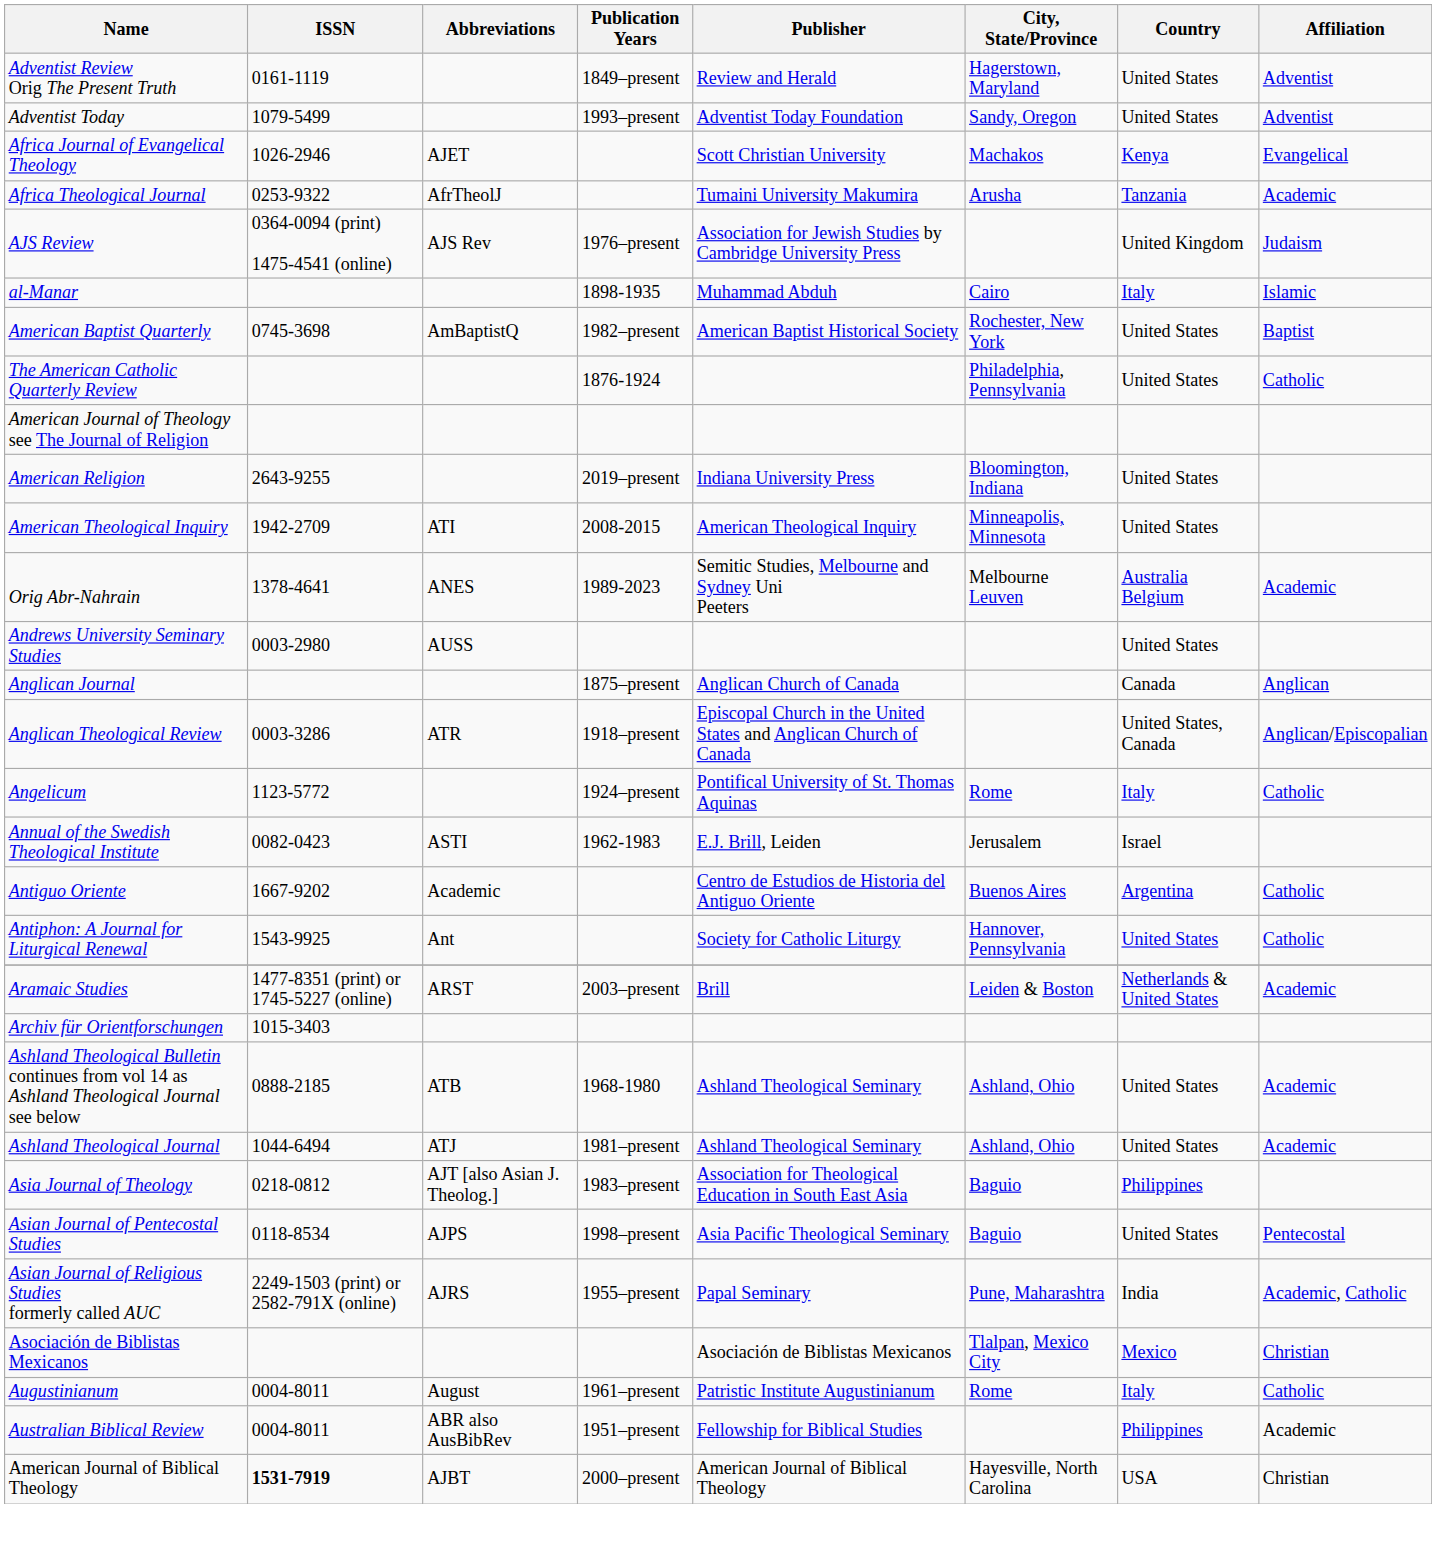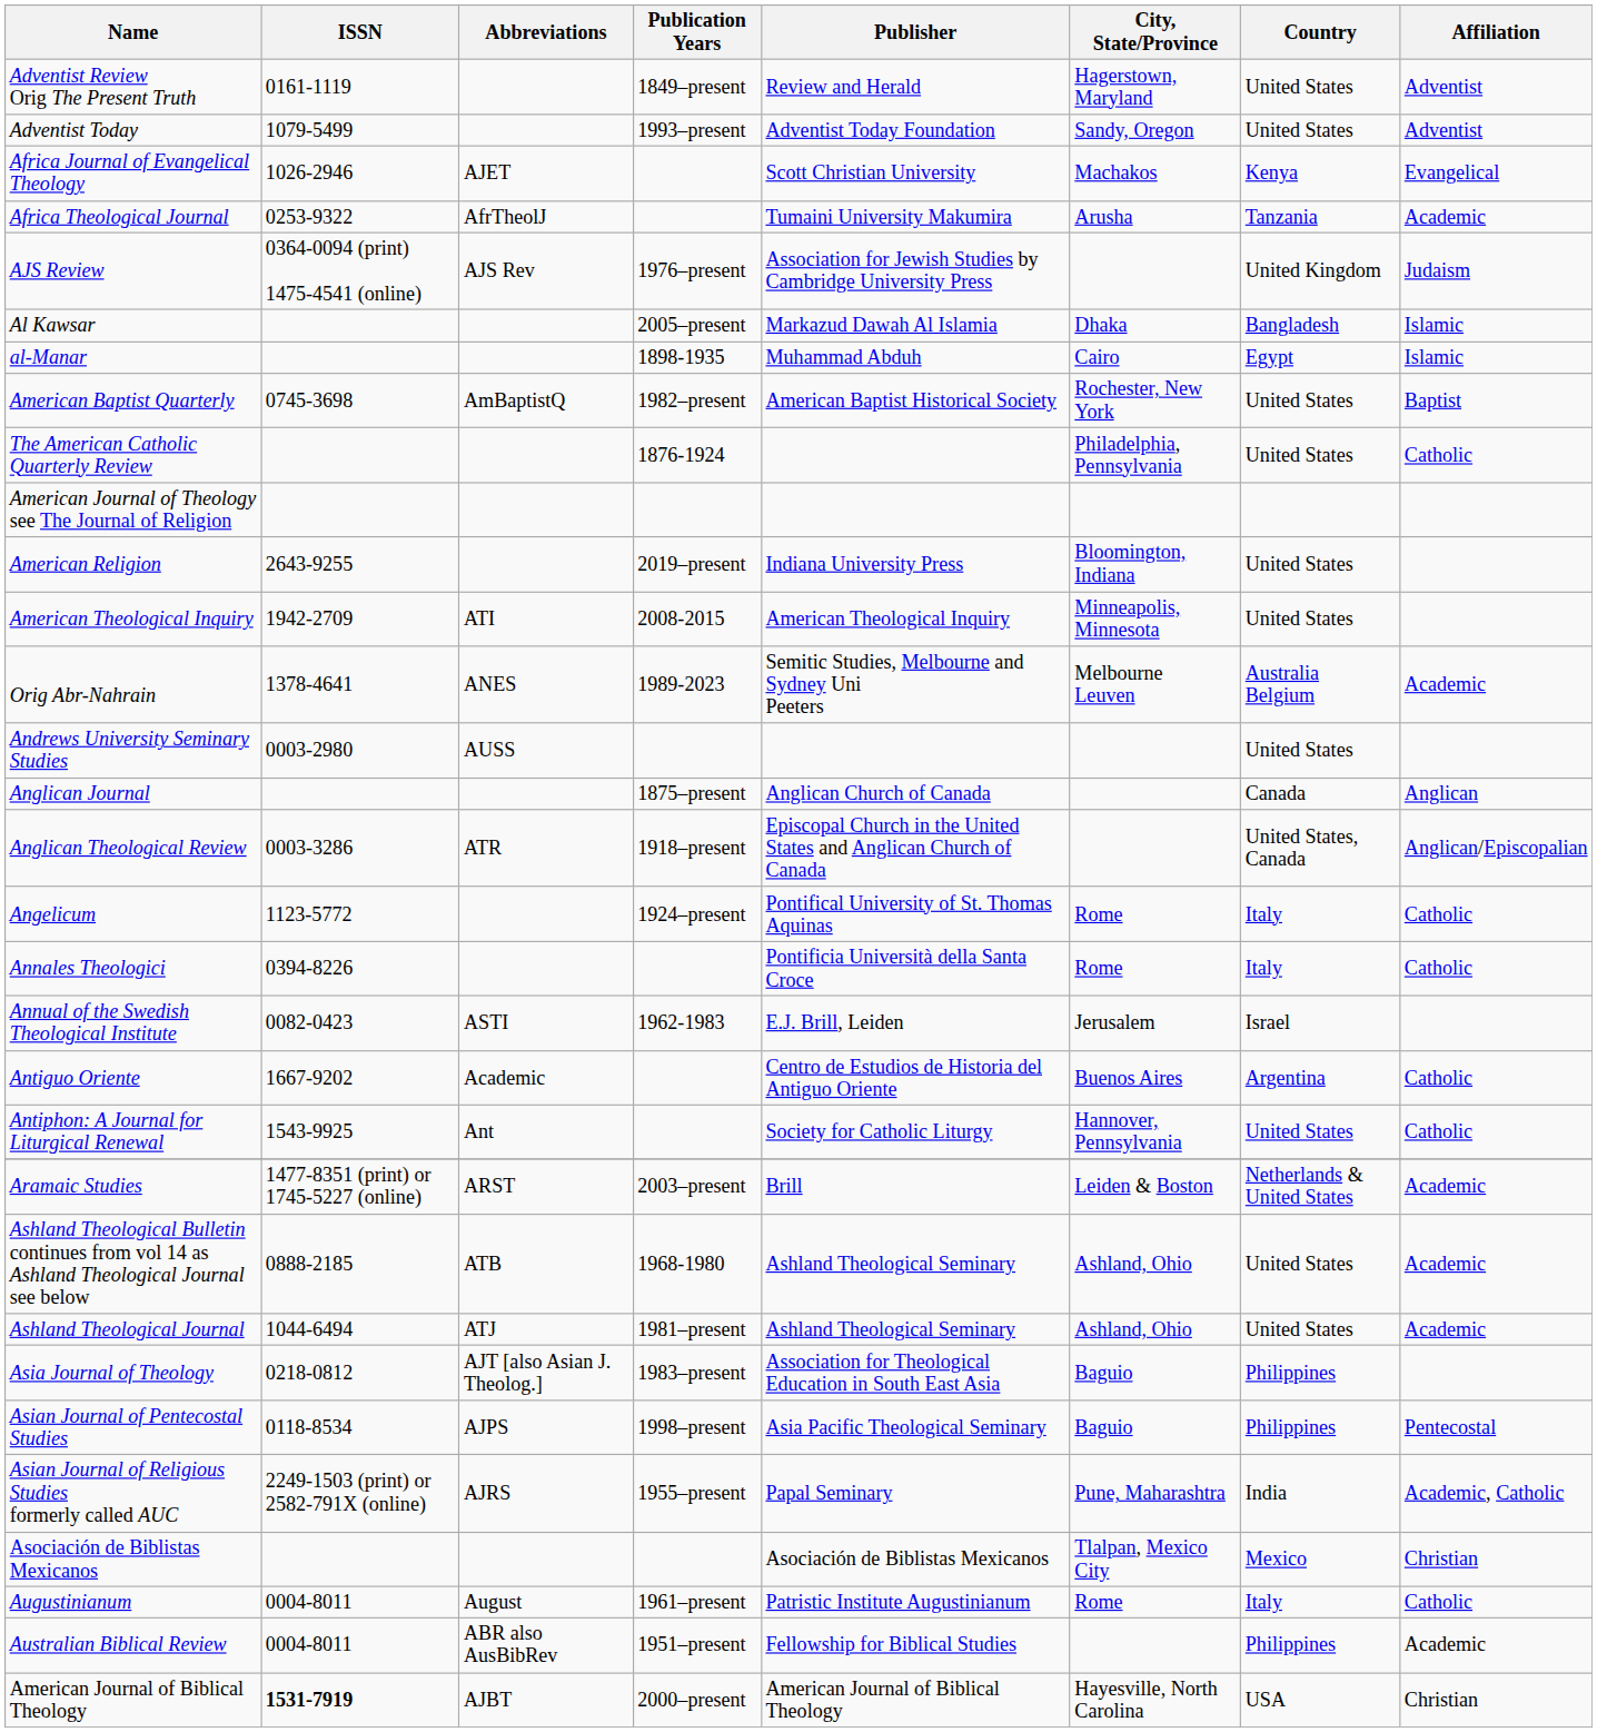 <table class="wikitable sortable" style="width: 100%;">
 <tr>
 <th>Name</th>
 <th>ISSN</th>
 <th>Abbreviations</th>
 <th>Publication Years</th>
 <th>Publisher</th>
 <th>City, State/Province</th>
 <th>Country</th>
 <th>Affiliation</th>
 </tr>
 <tr>
 <td><em><a href='#'>Adventist Review</a></em><br>Orig <em>The Present Truth</em></td>
 <td>0161-1119</td>
 <td></td>
 <td>1849–present</td>
 <td><a href='#'>Review and Herald</a></td>
 <td><a href='#'>Hagerstown, Maryland</a></td>
 <td>United States</td>
 <td><a href='#'>Adventist</a></td>
 </tr>
 <tr>
 <td><em>Adventist Today</em></td>
 <td>1079-5499</td>
 <td></td>
 <td>1993–present</td>
 <td><a href='#'>Adventist Today Foundation</a></td>
 <td><a href='#'>Sandy, Oregon</a></td>
 <td>United States</td>
 <td><a href='#'>Adventist</a></td>
 </tr>
 <tr>
 <td><em><a href='#'>Africa Journal of Evangelical Theology</a></em></td>
 <td>1026-2946</td>
 <td>AJET</td>
 <td></td>
 <td><a href='#'>Scott Christian University</a></td>
 <td><a href='#'>Machakos</a></td>
 <td><a href='#'>Kenya</a></td>
 <td><a href='#'>Evangelical</a></td>
 </tr>
 <tr>
 <td><em><a href='#'>Africa Theological Journal</a></em></td>
 <td>0253-9322</td>
 <td>AfrTheolJ</td>
 <td></td>
 <td><a href='#'>Tumaini University Makumira</a></td>
 <td><a href='#'>Arusha</a></td>
 <td><a href='#'>Tanzania</a></td>
 <td><a href='#'>Academic</a></td>
 </tr>
 <tr>
 <td><em><a href='#'>AJS Review</a></em></td>
 <td>0364-0094 (print)<br><br>1475-4541 (online)</td>
 <td>AJS Rev</td>
 <td>1976–present</td>
 <td><a href='#'>Association for Jewish Studies</a> by <a href='#'>Cambridge University Press</a></td>
 <td></td>
 <td>United Kingdom</td>
 <td><a href='#'>Judaism</a></td>
 </tr>
 <tr>
+<td><em>Al Kawsar</em></td>
+<td></td>
+<td></td>
+<td>2005–present</td>
+<td><a href='#'>Markazud Dawah Al Islamia</a></td>
+<td><a href='#'>Dhaka</a></td>
+<td><a href='#'>Bangladesh</a></td>
+<td><a href='#'>Islamic</a></td>
+</tr>
+<tr>
 <td><em><a href='#'>al-Manar</a></em></td>
 <td></td>
 <td></td>
 <td>1898-1935</td>
 <td><a href='#'>Muhammad Abduh</a></td>
 <td><a href='#'>Cairo</a></td>
-<td><a href='#'>Italy</a></td>
+<td><a href='#'>Egypt</a></td>
 <td><a href='#'>Islamic</a></td>
 </tr>
 <tr>
 <td><em><a href='#'>American Baptist Quarterly</a></em></td>
 <td>0745-3698</td>
 <td>AmBaptistQ</td>
 <td>1982–present</td>
 <td><a href='#'>American Baptist Historical Society</a></td>
 <td><a href='#'>Rochester, New York</a></td>
 <td>United States</td>
 <td><a href='#'>Baptist</a></td>
 </tr>
 <tr>
 <td><em><a href='#'>The American Catholic Quarterly Review</a></em></td>
 <td></td>
 <td></td>
 <td>1876-1924</td>
 <td></td>
 <td><a href='#'>Philadelphia</a>, <a href='#'>Pennsylvania</a></td>
 <td>United States</td>
 <td><a href='#'>Catholic</a></td>
 </tr>
 <tr>
 <td><em>American Journal of Theology</em><br>see <a href='#'>The Journal of Religion</a></td>
 <td></td>
 <td></td>
 <td></td>
 <td></td>
 <td></td>
 <td></td>
 <td></td>
 </tr>
 <tr>
 <td><em><a href='#'>American Religion</a></em></td>
 <td>2643-9255</td>
 <td></td>
 <td>2019–present</td>
 <td><a href='#'>Indiana University Press</a></td>
 <td><a href='#'>Bloomington, Indiana</a></td>
 <td>United States</td>
 <td></td>
 </tr>
 <tr>
 <td><em><a href='#'>American Theological Inquiry</a></em></td>
 <td>1942-2709</td>
 <td>ATI</td>
 <td>2008-2015</td>
 <td><a href='#'>American Theological Inquiry</a></td>
 <td><a href='#'>Minneapolis, Minnesota</a></td>
 <td>United States</td>
 <td></td>
 </tr>
 <tr>
 <td><em><br>Orig Abr-Nahrain</em></td>
 <td>1378-4641</td>
 <td>ANES</td>
 <td>1989-2023</td>
 <td>Semitic Studies, <a href='#'>Melbourne</a> and <a href='#'>Sydney</a> Uni<br>Peeters</td>
 <td>Melbourne<br><a href='#'>Leuven</a></td>
 <td><a href='#'>Australia</a><br><a href='#'>Belgium</a></td>
 <td><a href='#'>Academic</a></td>
 </tr>
 <tr>
 <td><em><a href='#'>Andrews University Seminary Studies</a></em></td>
 <td>0003-2980</td>
 <td>AUSS</td>
 <td></td>
 <td></td>
 <td></td>
 <td>United States</td>
 <td></td>
 </tr>
 <tr>
 <td><em><a href='#'>Anglican Journal</a></em></td>
 <td></td>
 <td></td>
 <td>1875–present</td>
 <td><a href='#'>Anglican Church of Canada</a></td>
 <td></td>
 <td>Canada</td>
 <td><a href='#'>Anglican</a></td>
 </tr>
 <tr>
 <td><em><a href='#'>Anglican Theological Review</a></em></td>
 <td>0003-3286</td>
 <td>ATR</td>
 <td>1918–present</td>
 <td><a href='#'>Episcopal Church in the United States</a> and <a href='#'>Anglican Church of Canada</a></td>
 <td></td>
 <td>United States, Canada</td>
 <td><a href='#'>Anglican</a>/<a href='#'>Episcopalian</a></td>
 </tr>
 <tr>
 <td><em><a href='#'>Angelicum</a></em></td>
 <td>1123-5772</td>
 <td></td>
 <td>1924–present</td>
 <td><a href='#'>Pontifical University of St. Thomas Aquinas</a></td>
 <td><a href='#'>Rome</a></td>
 <td><a href='#'>Italy</a></td>
 <td><a href='#'>Catholic</a></td>
 </tr>
 <tr>
+<td><em><a href='#'>Annales Theologici</a></em></td>
+<td>0394-8226</td>
+<td></td>
+<td></td>
+<td><a href='#'>Pontificia Università della Santa Croce</a></td>
+<td><a href='#'>Rome</a></td>
+<td><a href='#'>Italy</a></td>
+<td><a href='#'>Catholic</a></td>
+</tr>
+<tr>
 <td><em><a href='#'>Annual of the Swedish Theological Institute</a></em></td>
 <td>0082-0423</td>
 <td>ASTI</td>
 <td>1962-1983</td>
 <td><a href='#'>E.J. Brill</a>, Leiden</td>
 <td>Jerusalem</td>
 <td>Israel</td>
 <td></td>
 </tr>
 <tr>
 <td><em><a href='#'>Antiguo Oriente</a></em></td>
 <td>1667-9202</td>
 <td>Academic</td>
 <td></td>
 <td><a href='#'>Centro de Estudios de Historia del Antiguo Oriente</a></td>
 <td><a href='#'>Buenos Aires</a></td>
 <td><a href='#'>Argentina</a></td>
 <td><a href='#'>Catholic</a></td>
 </tr>
 <tr>
 <td><em><a href='#'>Antiphon: A Journal for Liturgical Renewal</a></em></td>
 <td>1543-9925</td>
 <td>Ant</td>
 <td></td>
 <td><a href='#'>Society for Catholic Liturgy</a></td>
 <td><a href='#'>Hannover, Pennsylvania</a></td>
 <td><a href='#'>United States</a></td>
 <td><a href='#'>Catholic</a></td>
 </tr>
 <tr>
 </tr>
 <tr>
 <td><em><a href='#'>Aramaic Studies</a></em></td>
 <td>1477-8351 (print) or 1745-5227 (online)</td>
 <td>ARST</td>
 <td>2003–present</td>
 <td><a href='#'>Brill</a></td>
 <td><a href='#'>Leiden</a> & <a href='#'>Boston</a></td>
 <td><a href='#'>Netherlands</a> & <a href='#'>United States</a></td>
 <td><a href='#'>Academic</a></td>
 </tr>
 <tr>
-<td><em><a href='#'>Archiv für Orientforschungen</a></em></td>
-<td>1015-3403</td>
-<td></td>
-<td></td>
-<td></td>
-<td></td>
-<td></td>
-<td></td>
-</tr>
-<tr>
 <td><em><a href='#'>Ashland Theological Bulletin</a></em><br>continues from vol 14 as <em>Ashland Theological Journal</em><br>see below</td>
 <td>0888-2185</td>
 <td>ATB</td>
 <td>1968-1980</td>
 <td><a href='#'>Ashland Theological Seminary</a></td>
 <td><a href='#'>Ashland, Ohio</a></td>
 <td>United States</td>
 <td><a href='#'>Academic</a></td>
 </tr>
 <tr>
 <td><em><a href='#'>Ashland Theological Journal</a></em></td>
 <td>1044-6494</td>
 <td>ATJ</td>
 <td>1981–present</td>
 <td><a href='#'>Ashland Theological Seminary</a></td>
 <td><a href='#'>Ashland, Ohio</a></td>
 <td>United States</td>
 <td><a href='#'>Academic</a></td>
 </tr>
 <tr>
 <td><em><a href='#'>Asia Journal of Theology</a></em></td>
 <td>0218-0812</td>
 <td>AJT [also Asian J. Theolog.]</td>
 <td>1983–present</td>
 <td><a href='#'>Association for Theological Education in South East Asia</a></td>
 <td><a href='#'>Baguio</a></td>
 <td><a href='#'>Philippines</a></td>
 <td></td>
 </tr>
 <tr>
 <td><em><a href='#'>Asian Journal of Pentecostal Studies</a></em></td>
 <td>0118-8534</td>
 <td>AJPS</td>
 <td>1998–present</td>
 <td><a href='#'>Asia Pacific Theological Seminary</a></td>
 <td><a href='#'>Baguio</a></td>
-<td>United States</td>
+<td><a href='#'>Philippines</a></td>
 <td><a href='#'>Pentecostal</a></td>
 </tr>
 <tr>
 <td><em><a href='#'>Asian Journal of Religious Studies</a></em><br>formerly called <em>AUC</em><br></td>
 <td>2249-1503 (print) or 2582-791X (online)</td>
 <td>AJRS</td>
 <td>1955–present</td>
 <td><a href='#'>Papal Seminary</a></td>
 <td><a href='#'>Pune, Maharashtra</a></td>
 <td>India</td>
 <td><a href='#'>Academic</a>, <a href='#'>Catholic</a></td>
 </tr>
 <tr>
 <td><a href='#'>Asociación de Biblistas Mexicanos</a> </td>
 <td></td>
 <td></td>
 <td></td>
 <td>Asociación de Biblistas Mexicanos</td>
 <td><a href='#'>Tlalpan</a>, <a href='#'>Mexico City</a></td>
 <td><a href='#'>Mexico</a></td>
 <td><a href='#'>Christian</a></td>
 </tr>
 <tr>
 <td><em><a href='#'>Augustinianum</a></em></td>
 <td>0004-8011</td>
 <td>August</td>
 <td>1961–present</td>
 <td><a href='#'>Patristic Institute Augustinianum</a></td>
 <td><a href='#'>Rome</a></td>
 <td><a href='#'>Italy</a></td>
 <td><a href='#'>Catholic</a></td>
 </tr>
 <tr>
 <td><em><a href='#'>Australian Biblical Review</a></em></td>
 <td>0004-8011</td>
 <td>ABR also AusBibRev</td>
 <td>1951–present</td>
 <td><a href='#'>Fellowship for Biblical Studies</a></td>
 <td></td>
 <td><a href='#'>Philippines</a></td>
 <td>Academic</td>
 </tr>
 <tr>
 <td>American Journal of Biblical Theology</td>
 <td><strong>1531-7919</strong></td>
 <td>AJBT</td>
 <td>2000–present</td>
 <td>American Journal of Biblical Theology</td>
 <td>Hayesville, North Carolina</td>
 <td>USA</td>
 <td>Christian</td>
 </tr>
 </table>
